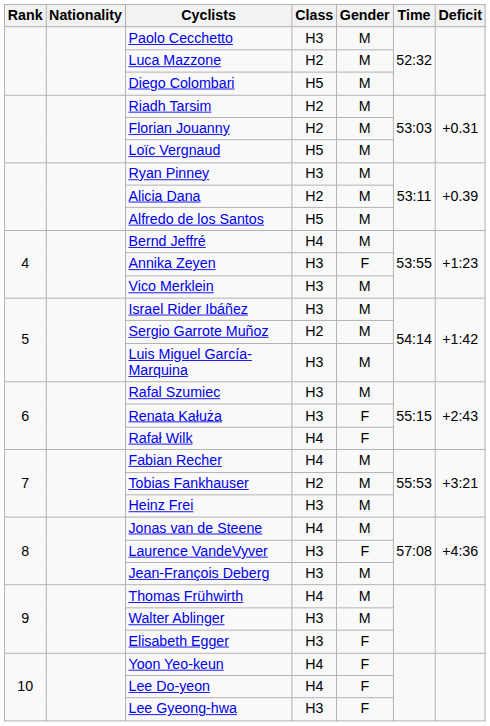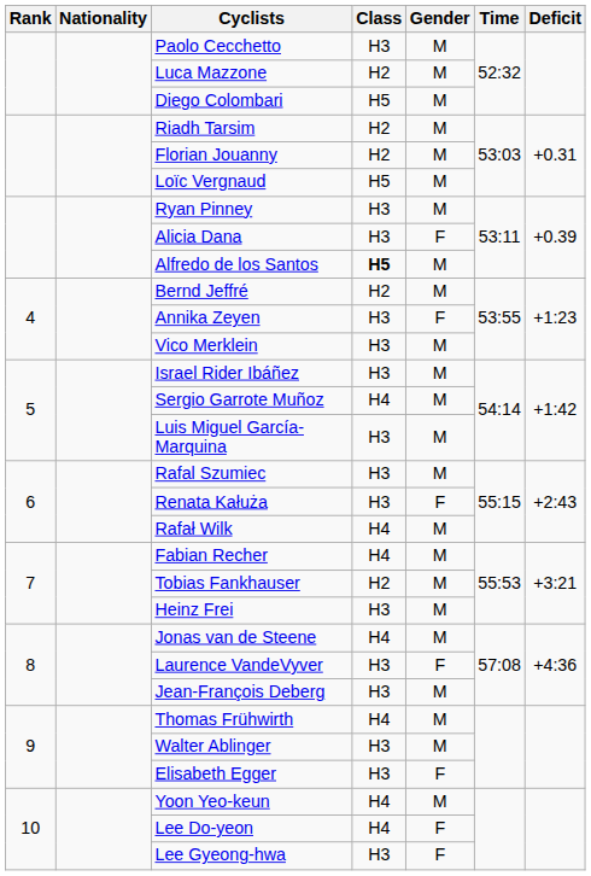 <table class="wikitable sortable" style="text-align:center">
 <tr style="background:#efefef;">
 <th width="20">Rank</th>
 <th>Nationality</th>
 <th width=180>Cyclists</th>
 <th>Class</th>
 <th>Gender</th>
 <th>Time</th>
 <th>Deficit</th>
 </tr>
 <tr>
 <td rowspan=3></td>
 <td align=left rowspan=3></td>
 <td align=left><a href='#'>Paolo Cecchetto</a></td>
 <td>H3</td>
 <td>M</td>
 <td rowspan=3>52:32</td>
 <td rowspan=3></td>
 </tr>
 <tr>
 <td align=left><a href='#'>Luca Mazzone</a></td>
 <td>H2</td>
 <td>M</td>
 </tr>
 <tr>
 <td align=left><a href='#'>Diego Colombari</a></td>
 <td>H5</td>
 <td>M</td>
 </tr>
 <tr>
 <td rowspan=3></td>
 <td align=left rowspan=3></td>
 <td align=left><a href='#'>Riadh Tarsim</a></td>
 <td>H2</td>
 <td>M</td>
 <td rowspan=3>53:03</td>
 <td rowspan=3>+0.31</td>
 </tr>
 <tr>
 <td align=left><a href='#'>Florian Jouanny</a></td>
 <td>H2</td>
 <td>M</td>
 </tr>
 <tr>
 <td align=left><a href='#'>Loïc Vergnaud</a></td>
 <td>H5</td>
 <td>M</td>
 </tr>
 <tr>
 <td rowspan=3></td>
 <td align=left rowspan=3></td>
 <td align=left><a href='#'>Ryan Pinney</a></td>
 <td>H3</td>
 <td>M</td>
 <td rowspan=3>53:11</td>
 <td rowspan=3>+0.39</td>
 </tr>
 <tr>
 <td align=left><a href='#'>Alicia Dana</a></td>
-<td>H2</td>
-<td>M</td>
+<td>H3</td>
+<td>F</td>
 </tr>
 <tr>
 <td align=left><a href='#'>Alfredo de los Santos</a></td>
-<td>H5</td>
+<td><strong>H5</strong></td>
 <td>M</td>
 </tr>
 <tr>
 <td rowspan=3>4</td>
 <td align=left rowspan=3></td>
 <td align=left><a href='#'>Bernd Jeffré</a></td>
-<td>H4</td>
+<td>H2</td>
 <td>M</td>
 <td rowspan=3>53:55</td>
 <td rowspan=3>+1:23</td>
 </tr>
 <tr>
 <td align=left><a href='#'>Annika Zeyen</a></td>
 <td>H3</td>
 <td>F</td>
 </tr>
 <tr>
 <td align=left><a href='#'>Vico Merklein</a></td>
 <td>H3</td>
 <td>M</td>
 </tr>
 <tr>
 <td rowspan=3>5</td>
 <td align=left rowspan=3></td>
 <td align=left><a href='#'>Israel Rider Ibáñez</a></td>
 <td>H3</td>
 <td>M</td>
 <td rowspan=3>54:14</td>
 <td rowspan=3>+1:42</td>
 </tr>
 <tr>
 <td align=left><a href='#'>Sergio Garrote Muñoz</a></td>
-<td>H2</td>
+<td>H4</td>
 <td>M</td>
 </tr>
 <tr>
 <td align=left><a href='#'>Luis Miguel García-Marquina</a></td>
 <td>H3</td>
 <td>M</td>
 </tr>
 <tr>
 <td rowspan=3>6</td>
 <td align=left rowspan=3></td>
 <td align=left><a href='#'>Rafal Szumiec</a></td>
 <td>H3</td>
 <td>M</td>
 <td rowspan=3>55:15</td>
 <td rowspan=3>+2:43</td>
 </tr>
 <tr>
 <td align=left><a href='#'>Renata Kałuża</a></td>
 <td>H3</td>
 <td>F</td>
 </tr>
 <tr>
 <td align=left><a href='#'>Rafał Wilk</a></td>
 <td>H4</td>
-<td>F</td>
+<td>M</td>
 </tr>
 <tr>
 <td rowspan=3>7</td>
 <td align=left rowspan=3></td>
 <td align=left><a href='#'>Fabian Recher</a></td>
 <td>H4</td>
 <td>M</td>
 <td rowspan=3>55:53</td>
 <td rowspan=3>+3:21</td>
 </tr>
 <tr>
 <td align=left><a href='#'>Tobias Fankhauser</a></td>
 <td>H2</td>
 <td>M</td>
 </tr>
 <tr>
 <td align=left><a href='#'>Heinz Frei</a></td>
 <td>H3</td>
 <td>M</td>
 </tr>
 <tr>
 <td rowspan=3>8</td>
 <td align=left rowspan=3></td>
 <td align=left><a href='#'>Jonas van de Steene</a></td>
 <td>H4</td>
 <td>M</td>
 <td rowspan=3>57:08</td>
 <td rowspan=3>+4:36</td>
 </tr>
 <tr>
 <td align=left><a href='#'>Laurence VandeVyver</a></td>
 <td>H3</td>
 <td>F</td>
 </tr>
 <tr>
 <td align=left><a href='#'>Jean-François Deberg</a></td>
 <td>H3</td>
 <td>M</td>
 </tr>
 <tr>
 <td rowspan=3>9</td>
 <td align=left rowspan=3></td>
 <td align=left><a href='#'>Thomas Frühwirth</a></td>
 <td>H4</td>
 <td>M</td>
 <td rowspan=3></td>
 <td rowspan=3></td>
 </tr>
 <tr>
 <td align=left><a href='#'>Walter Ablinger</a></td>
 <td>H3</td>
 <td>M</td>
 </tr>
 <tr>
 <td align=left><a href='#'>Elisabeth Egger</a></td>
 <td>H3</td>
 <td>F</td>
 </tr>
 <tr>
 <td rowspan=3>10</td>
 <td align=left rowspan=3></td>
 <td align=left><a href='#'>Yoon Yeo-keun</a></td>
 <td>H4</td>
-<td>F</td>
+<td>M</td>
 <td rowspan=3></td>
 <td rowspan=3></td>
 </tr>
 <tr>
 <td align=left><a href='#'>Lee Do-yeon</a></td>
 <td>H4</td>
 <td>F</td>
 </tr>
 <tr>
 <td align=left><a href='#'>Lee Gyeong-hwa</a></td>
 <td>H3</td>
 <td>F</td>
 </tr>
 </table>
